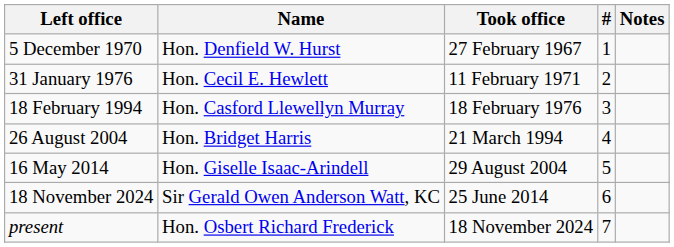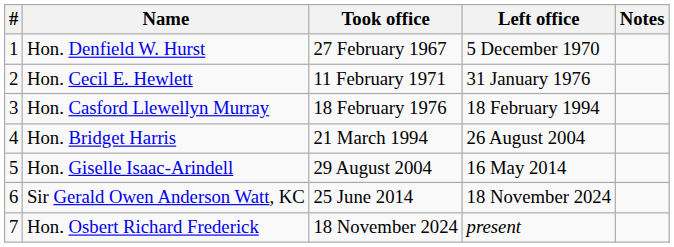 <table class="wikitable">
 <tr>
-<th>Left office</th>
+<th>#</th>
 <th>Name</th>
 <th>Took office</th>
-<th>#</th>
+<th>Left office</th>
 <th>Notes</th>
 </tr>
 <tr>
-<td>5 December 1970</td>
+<td>1</td>
 <td>Hon. <a href='#'>Denfield W. Hurst</a></td>
 <td>27 February 1967</td>
-<td>1</td>
+<td>5 December 1970</td>
 <td></td>
 </tr>
 <tr>
-<td>31 January 1976</td>
+<td>2</td>
 <td>Hon. <a href='#'>Cecil E. Hewlett</a></td>
 <td>11 February 1971</td>
-<td>2</td>
+<td>31 January 1976</td>
 <td></td>
 </tr>
 <tr>
-<td>18 February 1994</td>
+<td>3</td>
 <td>Hon. <a href='#'>Casford Llewellyn Murray</a></td>
 <td>18 February 1976</td>
-<td>3</td>
+<td>18 February 1994</td>
 <td></td>
 </tr>
 <tr>
-<td>26 August 2004</td>
+<td>4</td>
 <td>Hon. <a href='#'>Bridget Harris</a></td>
 <td>21 March 1994</td>
-<td>4</td>
+<td>26 August 2004</td>
 <td></td>
 </tr>
 <tr>
-<td>16 May 2014</td>
+<td>5</td>
 <td>Hon. <a href='#'>Giselle Isaac-Arindell</a></td>
 <td>29 August 2004</td>
-<td>5</td>
+<td>16 May 2014</td>
 <td></td>
 </tr>
 <tr>
-<td>18 November 2024</td>
+<td>6</td>
 <td>Sir <a href='#'>Gerald Owen Anderson Watt</a>, KC</td>
 <td>25 June 2014</td>
-<td>6</td>
+<td>18 November 2024</td>
 <td></td>
 </tr>
 <tr>
-<td><em>present</em></td>
+<td>7</td>
 <td>Hon. <a href='#'>Osbert Richard Frederick</a></td>
 <td>18 November 2024</td>
-<td>7</td>
+<td><em>present</em></td>
 <td></td>
 </tr>
 </table>
